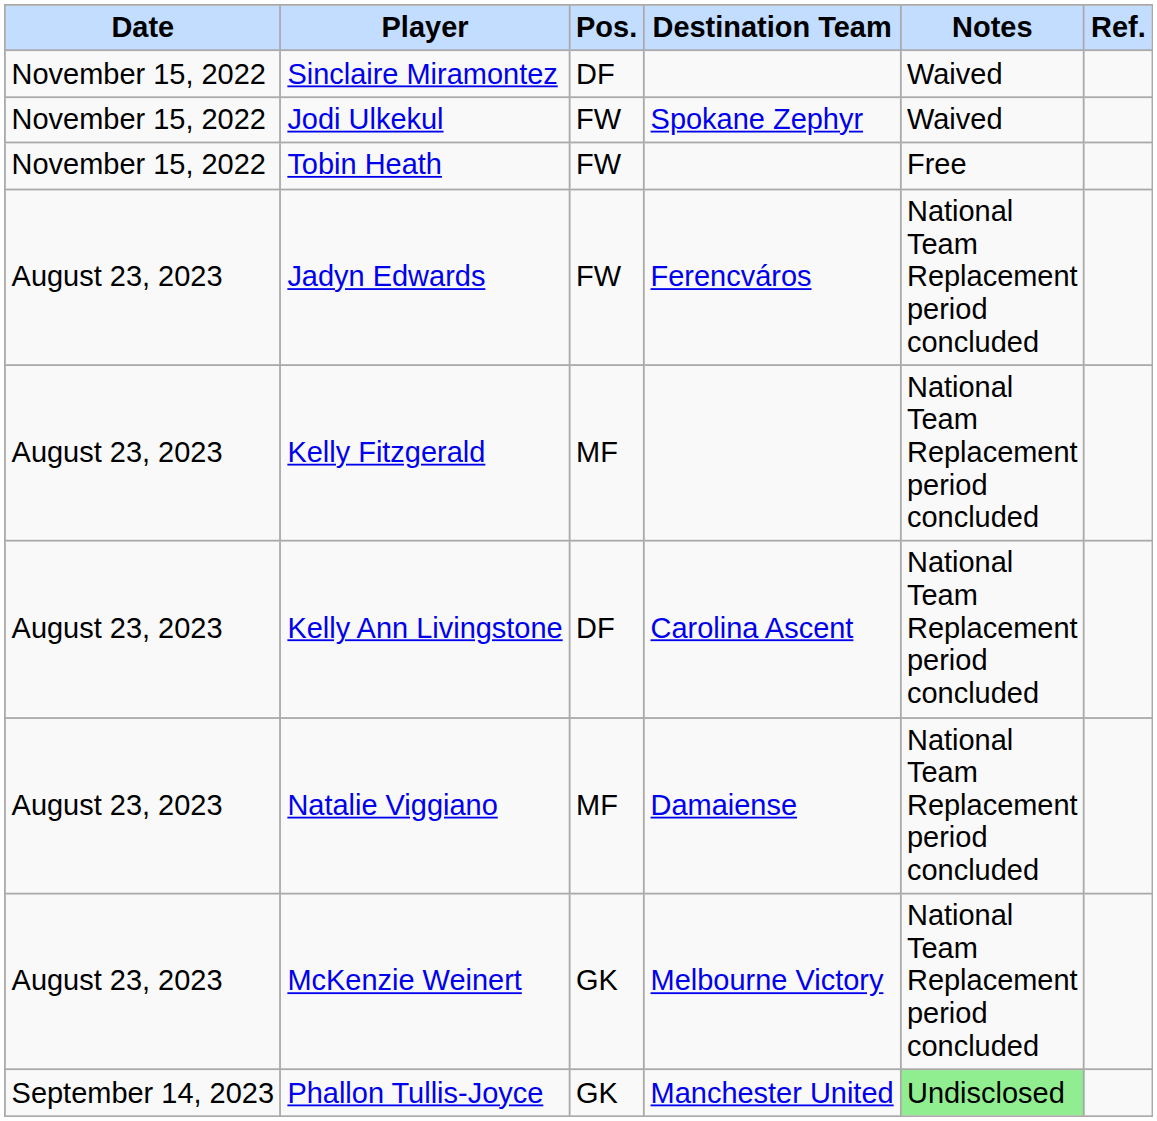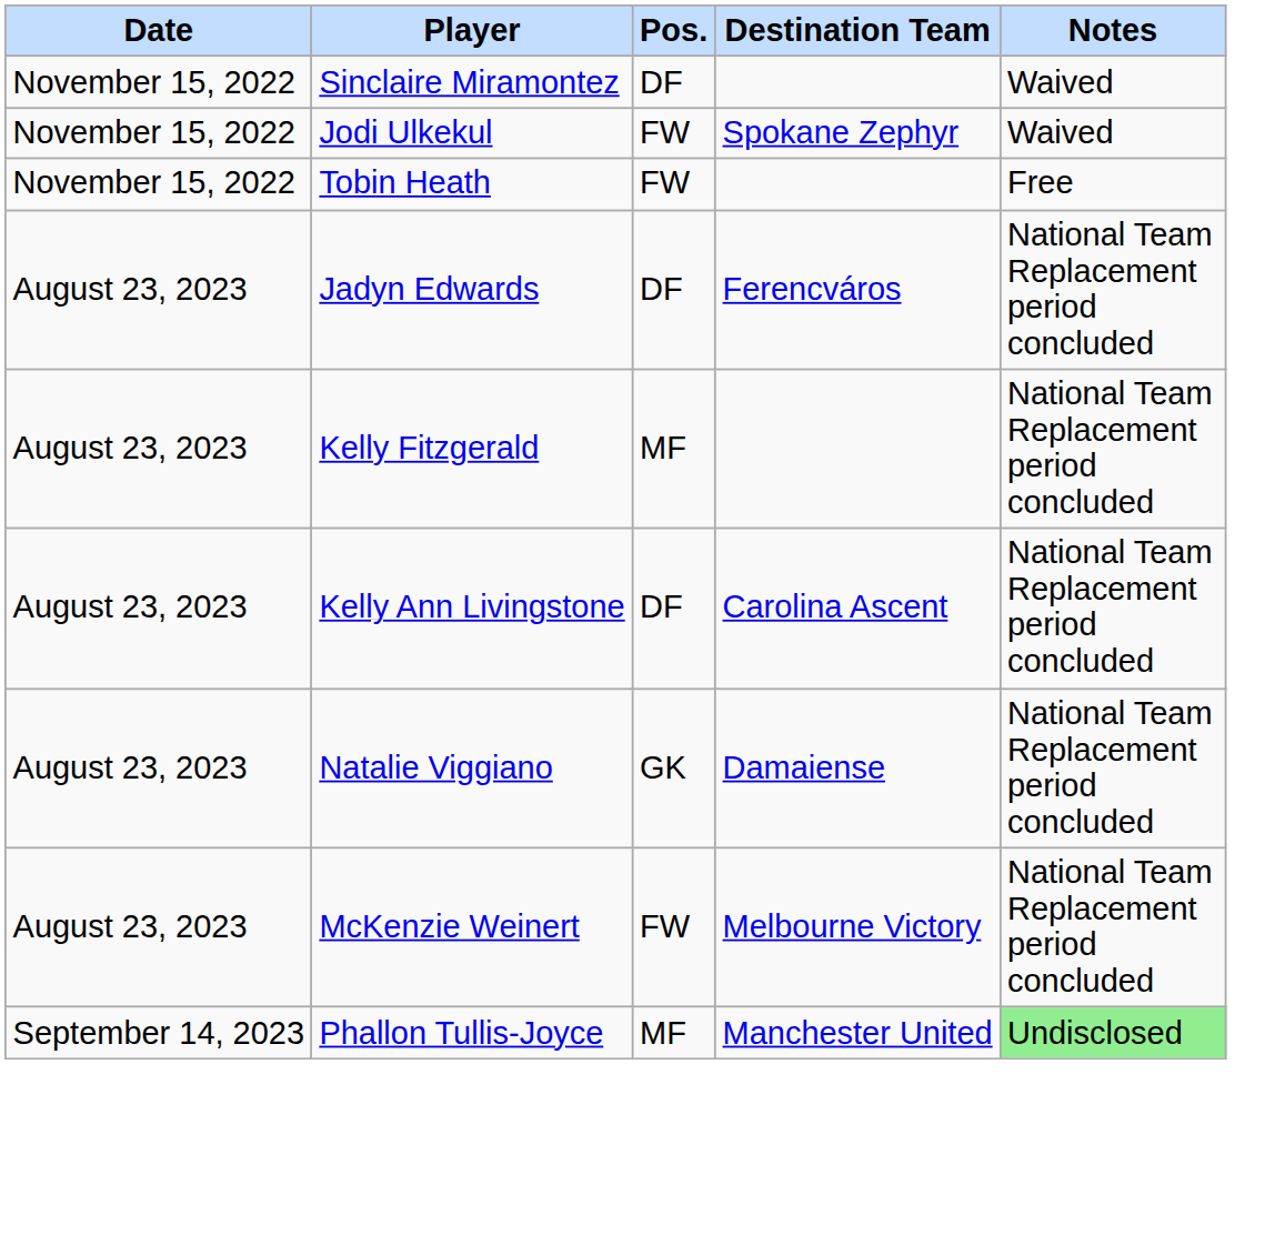 <table class="wikitable" style="text-align:left;">
 <tr>
 <th style="background:#c2ddff">Date</th>
 <th style="background:#c2ddff">Player</th>
 <th style="background:#c2ddff">Pos.</th>
 <th style="background:#c2ddff">Destination Team</th>
 <th style="background:#c2ddff">Notes</th>
-<th style="background:#c2ddff">Ref.</th>
 </tr>
 <tr>
 <td style="white-space: nowrap;">November 15, 2022</td>
 <td style="white-space: nowrap;"> <a href='#'>Sinclaire Miramontez</a></td>
 <td>DF</td>
 <td style="white-space: nowrap;"></td>
 <td>Waived</td>
-<td></td>
 </tr>
 <tr>
 <td style="white-space: nowrap;">November 15, 2022</td>
 <td style="white-space: nowrap;"> <a href='#'>Jodi Ulkekul</a></td>
 <td>FW</td>
 <td style="white-space: nowrap;"> <a href='#'>Spokane Zephyr</a></td>
 <td>Waived</td>
-<td></td>
 </tr>
 <tr>
 <td style="white-space: nowrap;">November 15, 2022</td>
 <td style="white-space: nowrap;"> <a href='#'>Tobin Heath</a></td>
 <td>FW</td>
 <td style="white-space: nowrap;"></td>
 <td>Free</td>
-<td></td>
 </tr>
 <tr>
 <td style="white-space: nowrap;">August 23, 2023</td>
 <td style="white-space: nowrap;"> <a href='#'>Jadyn Edwards</a></td>
-<td>FW</td>
+<td>DF</td>
 <td style="white-space: nowrap;"> <a href='#'>Ferencváros</a></td>
 <td>National Team Replacement period concluded</td>
-<td></td>
 </tr>
 <tr>
 <td style="white-space: nowrap;">August 23, 2023</td>
 <td style="white-space: nowrap;"> <a href='#'>Kelly Fitzgerald</a></td>
 <td>MF</td>
 <td style="white-space: nowrap;"></td>
 <td>National Team Replacement period concluded</td>
-<td></td>
 </tr>
 <tr>
 <td style="white-space: nowrap;">August 23, 2023</td>
 <td style="white-space: nowrap;"> <a href='#'>Kelly Ann Livingstone</a></td>
 <td>DF</td>
 <td style="white-space: nowrap;"> <a href='#'>Carolina Ascent</a></td>
 <td>National Team Replacement period concluded</td>
-<td></td>
 </tr>
 <tr>
 <td style="white-space: nowrap;">August 23, 2023</td>
 <td style="white-space: nowrap;"> <a href='#'>Natalie Viggiano</a></td>
-<td>MF</td>
+<td>GK</td>
 <td style="white-space: nowrap;"> <a href='#'>Damaiense</a></td>
 <td>National Team Replacement period concluded</td>
-<td></td>
 </tr>
 <tr>
 <td style="white-space: nowrap;">August 23, 2023</td>
 <td style="white-space: nowrap;"> <a href='#'>McKenzie Weinert</a></td>
-<td>GK</td>
+<td>FW</td>
 <td style="white-space: nowrap;"> <a href='#'>Melbourne Victory</a></td>
 <td>National Team Replacement period concluded</td>
-<td></td>
 </tr>
 <tr>
 <td style="white-space: nowrap;">September 14, 2023</td>
 <td style="white-space: nowrap;"> <a href='#'>Phallon Tullis-Joyce</a></td>
-<td>GK</td>
+<td>MF</td>
 <td style="white-space: nowrap;"> <a href='#'>Manchester United</a></td>
 <td style="background: lightgreen;">Undisclosed</td>
-<td></td>
 </tr>
 </table>
